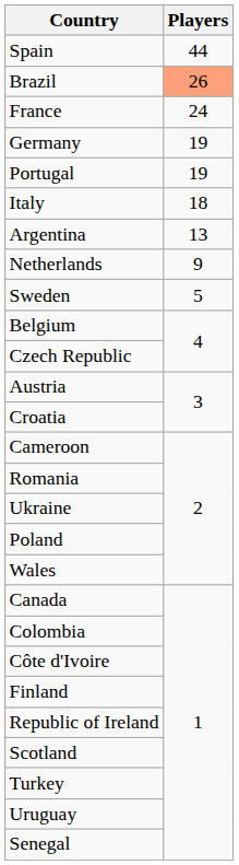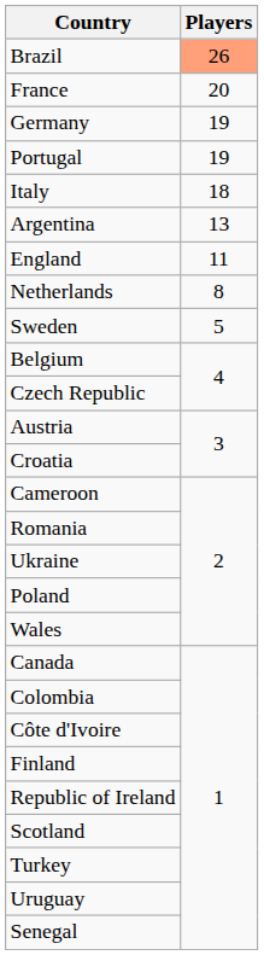 <table class="wikitable">
 <tr>
 <th>Country</th>
 <th>Players</th>
-</tr>
-<tr>
-<td> Spain</td>
-<td style="text-align:center;">44</td>
 </tr>
 <tr>
 <td> Brazil</td>
 <td style="background: lightsalmon; text-align:center;">26</td>
 </tr>
 <tr>
 <td> France</td>
-<td style="text-align:center;">24</td>
+<td style="text-align:center;">20</td>
 </tr>
 <tr>
 <td> Germany</td>
 <td style="text-align:center;">19</td>
 </tr>
 <tr>
 <td> Portugal</td>
 <td style="text-align:center;">19</td>
 </tr>
 <tr>
 <td> Italy</td>
 <td style="text-align:center;">18</td>
 </tr>
 <tr>
 <td> Argentina</td>
 <td style="text-align:center;">13</td>
 </tr>
 <tr>
+<td> England</td>
+<td style="text-align:center;">11</td>
+</tr>
+<tr>
 <td> Netherlands</td>
-<td style="text-align:center;">9</td>
+<td style="text-align:center;">8</td>
 </tr>
 <tr>
 <td> Sweden</td>
 <td style="text-align:center;">5</td>
 </tr>
 <tr>
 <td> Belgium</td>
 <td style="text-align:center;" rowspan="2">4</td>
 </tr>
 <tr>
 <td> Czech Republic</td>
 </tr>
 <tr>
 <td> Austria</td>
 <td style="text-align:center;" rowspan="2">3</td>
 </tr>
 <tr>
 <td> Croatia</td>
 </tr>
 <tr>
 <td> Cameroon</td>
 <td style="text-align:center;" rowspan="5">2</td>
 </tr>
 <tr>
 <td> Romania</td>
 </tr>
 <tr>
 <td> Ukraine</td>
 </tr>
 <tr>
 <td> Poland</td>
 </tr>
 <tr>
 <td> Wales</td>
 </tr>
 <tr>
 <td> Canada</td>
 <td style="text-align:center;" rowspan="9">1</td>
 </tr>
 <tr>
 <td> Colombia</td>
 </tr>
 <tr>
 <td> Côte d'Ivoire</td>
 </tr>
 <tr>
 <td> Finland</td>
 </tr>
 <tr>
 <td> Republic of Ireland</td>
 </tr>
 <tr>
 <td> Scotland</td>
 </tr>
 <tr>
 <td> Turkey</td>
 </tr>
 <tr>
 <td> Uruguay</td>
 </tr>
 <tr>
 <td> Senegal</td>
 </tr>
 </table>
